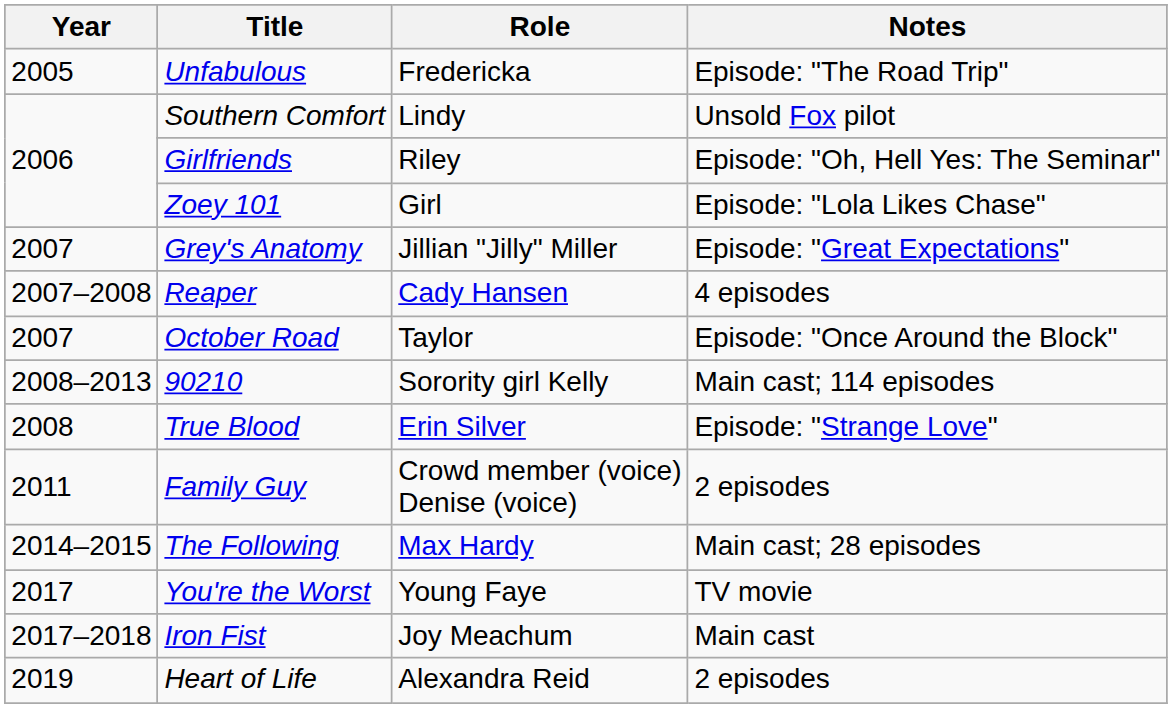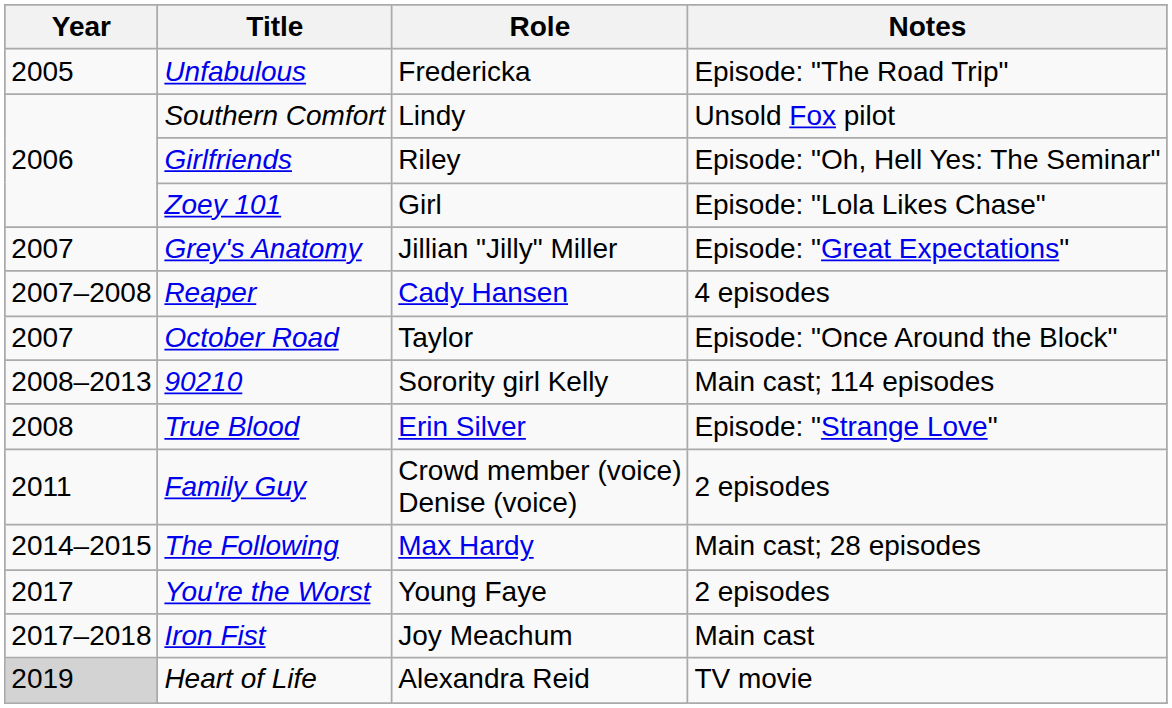 <table class="wikitable sortable plainrowheaders">
 <tr>
 <th scope="col">Year</th>
 <th scope="col">Title</th>
 <th scope="col">Role</th>
 <th scope="col" class="unsortable">Notes</th>
 </tr>
 <tr>
 <td>2005</td>
 <td><em><a href='#'>Unfabulous</a></em></td>
 <td>Fredericka</td>
 <td>Episode: "The Road Trip"</td>
 </tr>
 <tr>
 <td rowspan="3">2006</td>
 <td><em>Southern Comfort</em></td>
 <td>Lindy</td>
 <td>Unsold <a href='#'>Fox</a> pilot</td>
 </tr>
 <tr>
 <td><em><a href='#'>Girlfriends</a></em></td>
 <td>Riley</td>
 <td>Episode: "Oh, Hell Yes: The Seminar"</td>
 </tr>
 <tr>
 <td><em><a href='#'>Zoey 101</a></em></td>
 <td>Girl</td>
 <td>Episode: "Lola Likes Chase"</td>
 </tr>
 <tr>
 <td>2007</td>
 <td><em><a href='#'>Grey's Anatomy</a></em></td>
 <td>Jillian "Jilly" Miller</td>
 <td>Episode: "<a href='#'>Great Expectations</a>"</td>
 </tr>
 <tr>
 <td>2007–2008</td>
 <td><em><a href='#'>Reaper</a></em></td>
 <td><a href='#'>Cady Hansen</a></td>
 <td>4 episodes</td>
 </tr>
 <tr>
 <td>2007</td>
 <td><em><a href='#'>October Road</a></em></td>
 <td>Taylor</td>
 <td>Episode: "Once Around the Block"</td>
 </tr>
 <tr>
 <td>2008–2013</td>
 <td><em><a href='#'>90210</a></em></td>
 <td>Sorority girl Kelly</td>
 <td>Main cast; 114 episodes</td>
 </tr>
 <tr>
 <td>2008</td>
 <td><em><a href='#'>True Blood</a></em></td>
 <td><a href='#'>Erin Silver</a></td>
 <td>Episode: "<a href='#'>Strange Love</a>"</td>
 </tr>
 <tr>
 <td>2011</td>
 <td><em><a href='#'>Family Guy</a></em></td>
 <td>Crowd member (voice)<br>Denise (voice)</td>
 <td>2 episodes</td>
 </tr>
 <tr>
 <td>2014–2015</td>
 <td><em><a href='#'>The Following</a></em></td>
 <td><a href='#'>Max Hardy</a></td>
 <td>Main cast; 28 episodes</td>
 </tr>
 <tr>
 <td>2017</td>
 <td><em><a href='#'>You're the Worst</a></em></td>
 <td>Young Faye</td>
-<td>TV movie</td>
+<td>2 episodes</td>
 </tr>
 <tr>
 <td>2017–2018</td>
 <td><em><a href='#'>Iron Fist</a></em></td>
 <td>Joy Meachum</td>
 <td>Main cast</td>
 </tr>
 <tr>
-<td>2019</td>
+<td style="background: lightgrey;">2019</td>
 <td><em>Heart of Life</em></td>
 <td>Alexandra Reid</td>
-<td>2 episodes</td>
+<td>TV movie</td>
 </tr>
 </table>
